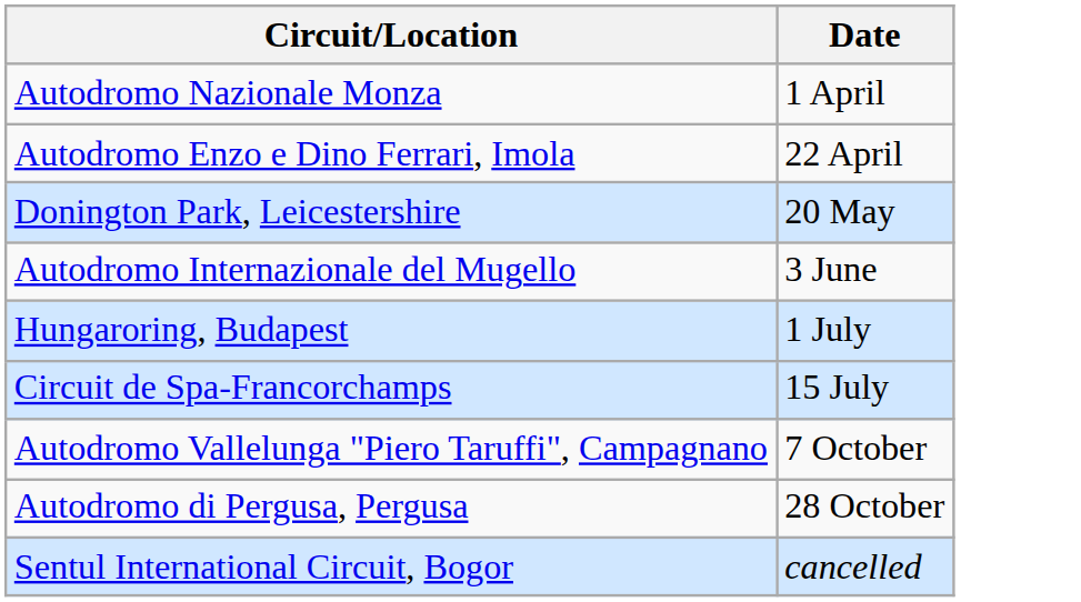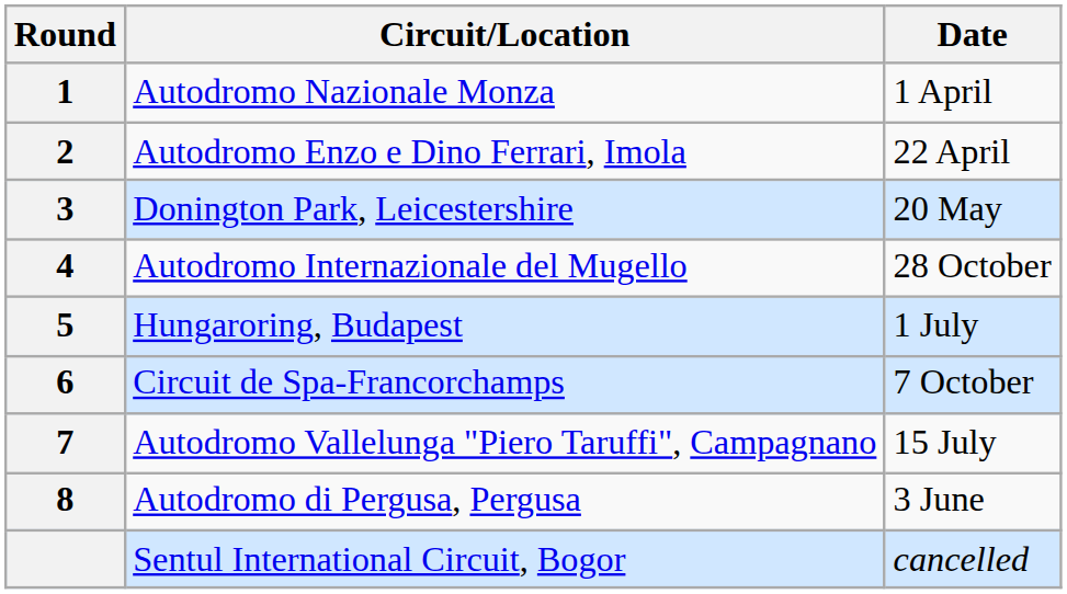 <table class="wikitable" style="font-size: 85%">
 <tr>
+<th>Round</th>
 <th>Circuit/Location</th>
 <th>Date</th>
 </tr>
 <tr>
+<th>1</th>
 <td> <a href='#'>Autodromo Nazionale Monza</a></td>
 <td>1 April</td>
 </tr>
 <tr>
+<th>2</th>
 <td> <a href='#'>Autodromo Enzo e Dino Ferrari</a>, <a href='#'>Imola</a></td>
 <td>22 April</td>
 </tr>
 <tr style="background:#D0E7FF;">
+<th>3</th>
 <td> <a href='#'>Donington Park</a>, <a href='#'>Leicestershire</a></td>
 <td>20 May</td>
 </tr>
 <tr>
+<th>4</th>
 <td> <a href='#'>Autodromo Internazionale del Mugello</a></td>
-<td>3 June</td>
+<td>28 October</td>
 </tr>
 <tr style="background:#D0E7FF;">
+<th>5</th>
 <td> <a href='#'>Hungaroring</a>, <a href='#'>Budapest</a></td>
 <td>1 July</td>
 </tr>
 <tr style="background:#D0E7FF;">
+<th>6</th>
 <td> <a href='#'>Circuit de Spa-Francorchamps</a></td>
+<td>7 October</td>
+</tr>
+<tr>
+<th>7</th>
+<td> <a href='#'>Autodromo Vallelunga "Piero Taruffi"</a>, <a href='#'>Campagnano</a></td>
 <td>15 July</td>
 </tr>
 <tr>
-<td> <a href='#'>Autodromo Vallelunga "Piero Taruffi"</a>, <a href='#'>Campagnano</a></td>
-<td>7 October</td>
-</tr>
-<tr>
+<th>8</th>
 <td> <a href='#'>Autodromo di Pergusa</a>, <a href='#'>Pergusa</a></td>
-<td>28 October</td>
+<td>3 June</td>
 </tr>
 <tr style="background:#D0E7FF;">
+<th></th>
 <td> <a href='#'>Sentul International Circuit</a>, <a href='#'>Bogor</a></td>
 <td><em>cancelled</em></td>
 </tr>
 </table>
